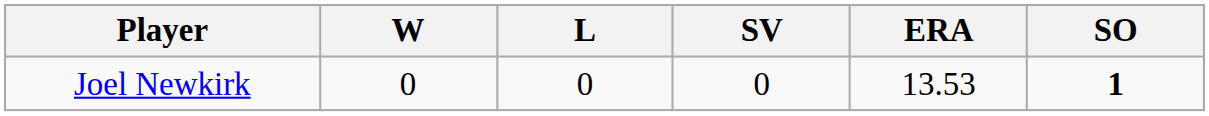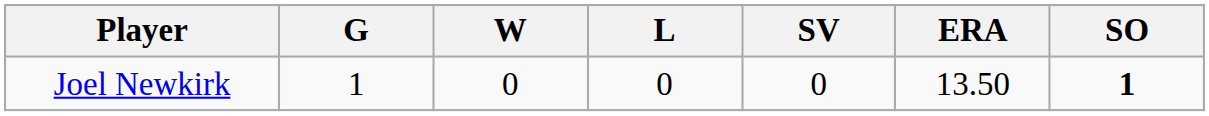 <table class="wikitable sortable">
 <tr>
 <th bgcolor="#DDDDFF" width="16%">Player</th>
+<th bgcolor="#DDDDFF" width="9%">G</th>
 <th bgcolor="#DDDDFF" width="9%">W</th>
 <th bgcolor="#DDDDFF" width="9%">L</th>
 <th bgcolor="#DDDDFF" width="9%">SV</th>
 <th bgcolor="#DDDDFF" width="9%">ERA</th>
 <th bgcolor="#DDDDFF" width="9%">SO</th>
 </tr>
 <tr align="center">
 <td><a href='#'>Joel Newkirk</a></td>
+<td>1</td>
 <td>0</td>
 <td>0</td>
 <td>0</td>
-<td>13.53</td>
+<td>13.50</td>
 <td><strong>1</strong></td>
 </tr>
 </table>
